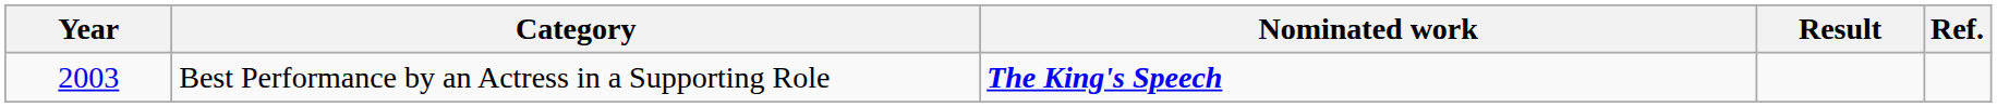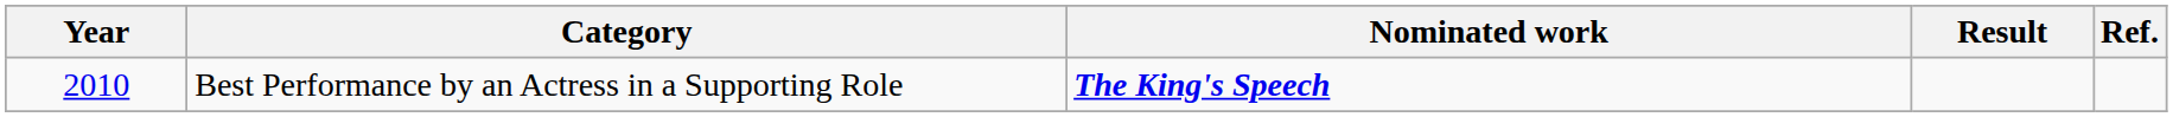 <table class=wikitable>
 <tr>
 <th scope="col" style="width:5em;">Year</th>
 <th scope="col" style="width:26em;">Category</th>
 <th scope="col" style="width:25em;">Nominated work</th>
 <th scope="col" style="width:5em;">Result</th>
 <th>Ref.</th>
 </tr>
 <tr>
-<td style="text-align:center;"><a href='#'>2003</a></td>
+<td style="text-align:center;"><a href='#'>2010</a></td>
 <td>Best Performance by an Actress in a Supporting Role</td>
 <td><strong><em><a href='#'>The King's Speech</a></em></strong></td>
 <td></td>
 <td></td>
 </tr>
 </table>
